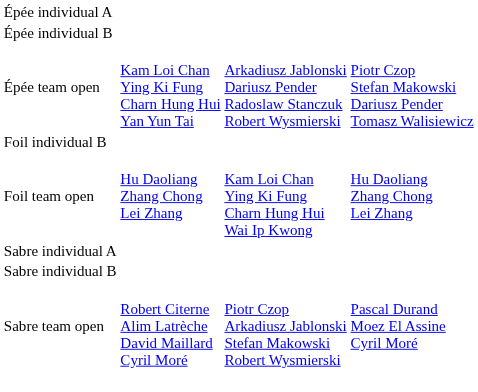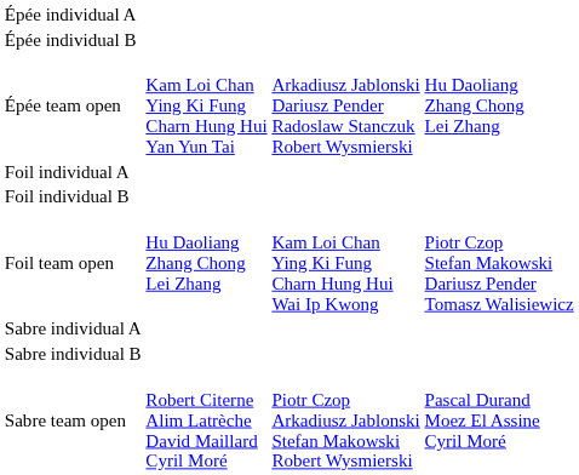 <table>
 <tr>
 <td>Épée individual A<br></td>
 <td></td>
 <td></td>
 <td></td>
 </tr>
 <tr>
 <td>Épée individual B<br></td>
 <td></td>
 <td></td>
 <td></td>
 </tr>
 <tr>
 <td>Épée team open<br></td>
 <td valign=top> <br> <a href='#'>Kam Loi Chan</a> <br> <a href='#'>Ying Ki Fung</a> <br> <a href='#'>Charn Hung Hui</a> <br> <a href='#'>Yan Yun Tai</a></td>
 <td valign=top> <br> <a href='#'>Arkadiusz Jablonski</a> <br> <a href='#'>Dariusz Pender</a> <br> <a href='#'>Radoslaw Stanczuk</a> <br> <a href='#'>Robert Wysmierski</a></td>
-<td valign=top> <br> <a href='#'>Piotr Czop</a> <br> <a href='#'>Stefan Makowski</a> <br> <a href='#'>Dariusz Pender</a> <br> <a href='#'>Tomasz Walisiewicz</a></td>
+<td valign=top> <br> <a href='#'>Hu Daoliang</a> <br> <a href='#'>Zhang Chong</a> <br> <a href='#'>Lei Zhang</a></td>
+</tr>
+<tr>
+<td>Foil individual A<br></td>
+<td></td>
+<td></td>
+<td></td>
 </tr>
 <tr>
 <td>Foil individual B<br></td>
 <td></td>
 <td></td>
 <td></td>
 </tr>
 <tr>
 <td>Foil team open<br></td>
 <td valign=top> <br> <a href='#'>Hu Daoliang</a> <br> <a href='#'>Zhang Chong</a> <br> <a href='#'>Lei Zhang</a></td>
 <td valign=top> <br> <a href='#'>Kam Loi Chan</a> <br> <a href='#'>Ying Ki Fung</a> <br> <a href='#'>Charn Hung Hui</a> <br> <a href='#'>Wai Ip Kwong</a></td>
-<td valign=top> <br> <a href='#'>Hu Daoliang</a> <br> <a href='#'>Zhang Chong</a> <br> <a href='#'>Lei Zhang</a></td>
+<td valign=top> <br> <a href='#'>Piotr Czop</a> <br> <a href='#'>Stefan Makowski</a> <br> <a href='#'>Dariusz Pender</a> <br> <a href='#'>Tomasz Walisiewicz</a></td>
 </tr>
 <tr>
 <td>Sabre individual A<br></td>
 <td></td>
 <td></td>
 <td></td>
 </tr>
 <tr>
 <td>Sabre individual B<br></td>
 <td></td>
 <td></td>
 <td></td>
 </tr>
 <tr>
 <td>Sabre team open<br></td>
 <td valign=top> <br> <a href='#'>Robert Citerne</a> <br> <a href='#'>Alim Latrèche</a> <br> <a href='#'>David Maillard</a> <br> <a href='#'>Cyril Moré</a></td>
 <td valign=top> <br> <a href='#'>Piotr Czop</a> <br> <a href='#'>Arkadiusz Jablonski</a> <br> <a href='#'>Stefan Makowski</a> <br> <a href='#'>Robert Wysmierski</a></td>
 <td valign=top> <br> <a href='#'>Pascal Durand</a> <br> <a href='#'>Moez El Assine</a> <br> <a href='#'>Cyril Moré</a></td>
 </tr>
 </table>
